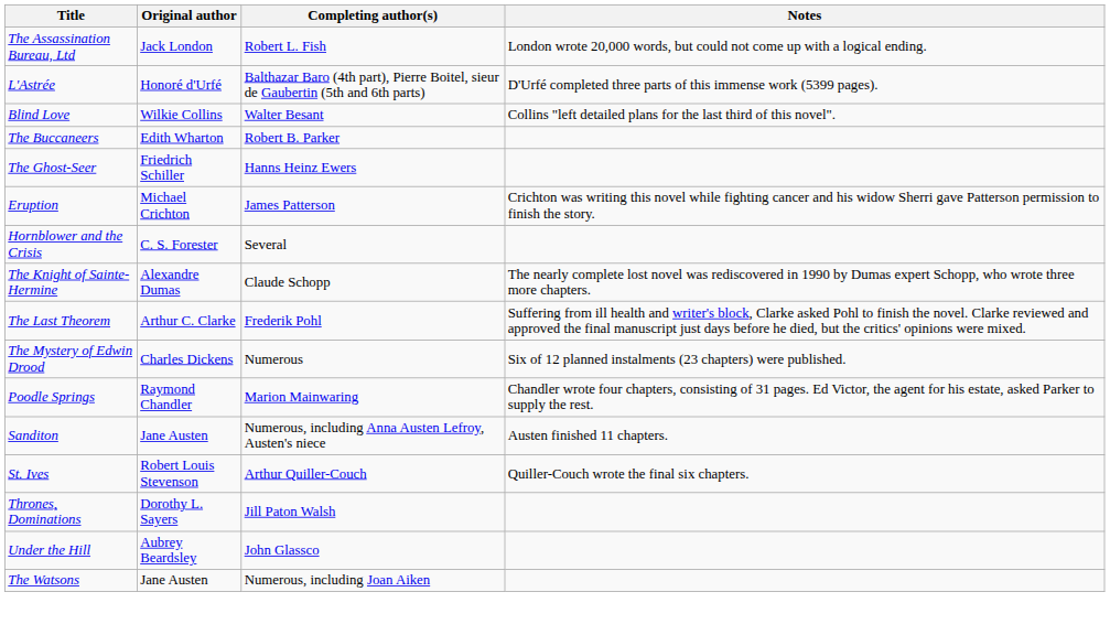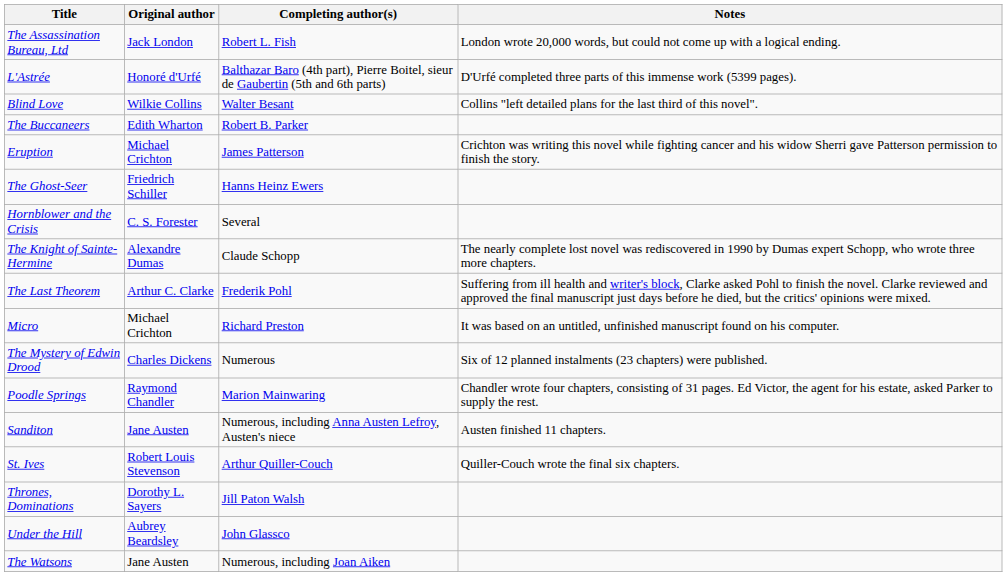 <table class="wikitable">
 <tr>
 <th>Title</th>
 <th>Original author</th>
 <th>Completing author(s)</th>
 <th>Notes</th>
 </tr>
 <tr>
 <td><em><a href='#'>The Assassination Bureau, Ltd</a></em></td>
 <td><a href='#'>Jack London</a></td>
 <td><a href='#'>Robert L. Fish</a></td>
 <td>London wrote 20,000 words, but could not come up with a logical ending.</td>
 </tr>
 <tr>
 <td><em><a href='#'>L'Astrée</a></em></td>
 <td><a href='#'>Honoré d'Urfé</a></td>
 <td><a href='#'>Balthazar Baro</a> (4th part), Pierre Boitel, sieur de <a href='#'>Gaubertin</a> (5th and 6th parts)</td>
 <td>D'Urfé completed three parts of this immense work (5399 pages).</td>
 </tr>
 <tr>
 <td><em><a href='#'>Blind Love</a></em></td>
 <td><a href='#'>Wilkie Collins</a></td>
 <td><a href='#'>Walter Besant</a></td>
 <td>Collins "left detailed plans for the last third of this novel".</td>
 </tr>
 <tr>
 <td><em><a href='#'>The Buccaneers</a></em></td>
 <td><a href='#'>Edith Wharton</a></td>
 <td><a href='#'>Robert B. Parker</a></td>
 </tr>
 <tr>
+<td><em><a href='#'>Eruption</a></em></td>
+<td><a href='#'>Michael Crichton</a></td>
+<td><a href='#'>James Patterson</a></td>
+<td>Crichton was writing this novel while fighting cancer and his widow Sherri gave Patterson permission to finish the story.</td>
+</tr>
+<tr>
 <td><em><a href='#'>The Ghost-Seer</a></em></td>
 <td><a href='#'>Friedrich Schiller</a></td>
 <td><a href='#'>Hanns Heinz Ewers</a></td>
 <td></td>
-</tr>
-<tr>
-<td><em><a href='#'>Eruption</a></em></td>
-<td><a href='#'>Michael Crichton</a></td>
-<td><a href='#'>James Patterson</a></td>
-<td>Crichton was writing this novel while fighting cancer and his widow Sherri gave Patterson permission to finish the story.</td>
 </tr>
 <tr>
 <td><em><a href='#'>Hornblower and the Crisis</a></em></td>
 <td><a href='#'>C. S. Forester</a></td>
 <td>Several</td>
 <td></td>
 </tr>
 <tr>
 <td><em><a href='#'>The Knight of Sainte-Hermine</a></em></td>
 <td><a href='#'>Alexandre Dumas</a></td>
 <td>Claude Schopp</td>
 <td>The nearly complete lost novel was rediscovered in 1990 by Dumas expert Schopp, who wrote three more chapters.</td>
 </tr>
 <tr>
 <td><em><a href='#'>The Last Theorem</a></em></td>
 <td><a href='#'>Arthur C. Clarke</a></td>
 <td><a href='#'>Frederik Pohl</a></td>
 <td>Suffering from ill health and <a href='#'>writer's block</a>, Clarke asked Pohl to finish the novel. Clarke reviewed and approved the final manuscript just days before he died, but the critics' opinions were mixed.</td>
+</tr>
+<tr>
+<td><em><a href='#'>Micro</a></em></td>
+<td>Michael Crichton</td>
+<td><a href='#'>Richard Preston</a></td>
+<td>It was based on an untitled, unfinished manuscript found on his computer.</td>
 </tr>
 <tr>
 <td><em><a href='#'>The Mystery of Edwin Drood</a></em></td>
 <td><a href='#'>Charles Dickens</a></td>
 <td>Numerous</td>
 <td>Six of 12 planned instalments (23 chapters) were published.</td>
 </tr>
 <tr>
 <td><em><a href='#'>Poodle Springs</a></em></td>
 <td><a href='#'>Raymond Chandler</a></td>
 <td><a href='#'>Marion Mainwaring</a></td>
 <td>Chandler wrote four chapters, consisting of 31 pages. Ed Victor, the agent for his estate, asked Parker to supply the rest.</td>
 </tr>
 <tr>
 <td><em><a href='#'>Sanditon</a></em></td>
 <td><a href='#'>Jane Austen</a></td>
 <td>Numerous, including <a href='#'>Anna Austen Lefroy</a>, Austen's niece</td>
 <td>Austen finished 11 chapters.</td>
 </tr>
 <tr>
 <td><em><a href='#'>St. Ives</a></em></td>
 <td><a href='#'>Robert Louis Stevenson</a></td>
 <td><a href='#'>Arthur Quiller-Couch</a></td>
 <td>Quiller-Couch wrote the final six chapters.</td>
 </tr>
 <tr>
 <td><em><a href='#'>Thrones, Dominations</a></em></td>
 <td><a href='#'>Dorothy L. Sayers</a></td>
 <td><a href='#'>Jill Paton Walsh</a></td>
 <td></td>
 </tr>
 <tr>
 <td><em><a href='#'>Under the Hill</a></em></td>
 <td><a href='#'>Aubrey Beardsley</a></td>
 <td><a href='#'>John Glassco</a></td>
 <td></td>
 </tr>
 <tr>
 <td><em><a href='#'>The Watsons</a></em></td>
 <td>Jane Austen</td>
 <td>Numerous, including <a href='#'>Joan Aiken</a></td>
 <td></td>
 </tr>
 </table>
